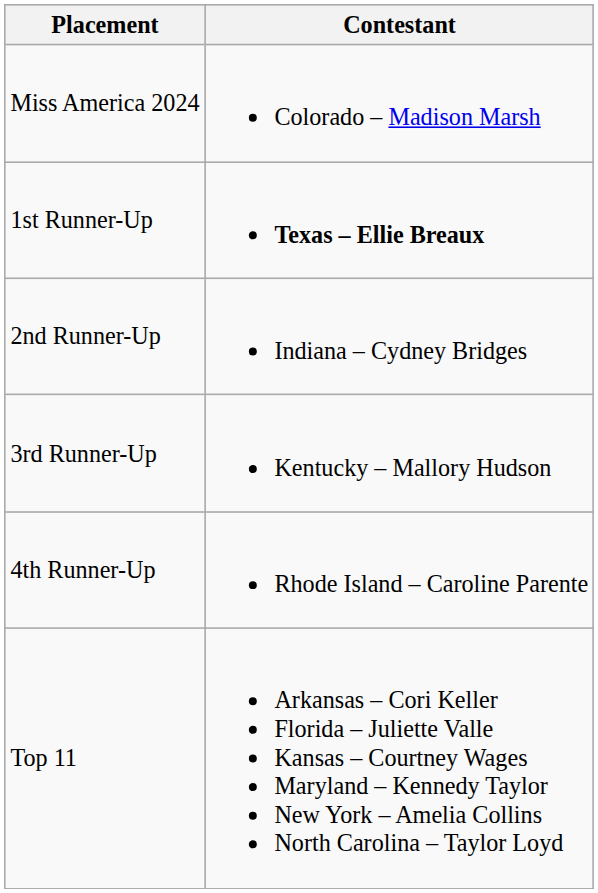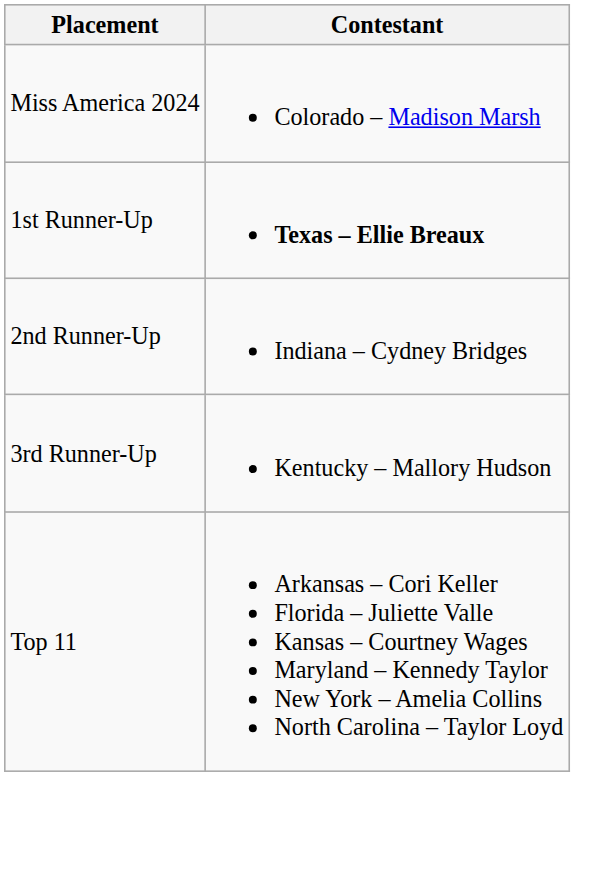 <table class="wikitable" style="font-size:95%;">
 <tr>
 <th>Placement</th>
 <th>Contestant</th>
 </tr>
 <tr>
 <td>Miss America 2024</td>
 <td><br><ul><li>Colorado – <a href='#'>Madison Marsh</a></li></ul></td>
 </tr>
 <tr>
 <td>1st Runner-Up</td>
 <td><strong><br><ul><li>Texas – Ellie Breaux</li></ul></strong></td>
 </tr>
 <tr>
 <td>2nd Runner-Up</td>
 <td><br><ul><li>Indiana – Cydney Bridges</li></ul></td>
 </tr>
 <tr>
 <td>3rd Runner-Up</td>
 <td><br><ul><li>Kentucky – Mallory Hudson</li></ul></td>
 </tr>
 <tr>
-<td>4th Runner-Up</td>
-<td><br><ul><li>Rhode Island – Caroline Parente</li></ul></td>
-</tr>
-<tr>
 <td>Top 11</td>
 <td><br><ul><li>Arkansas – Cori Keller</li><li>Florida – Juliette Valle</li><li>Kansas – Courtney Wages</li><li>Maryland – Kennedy Taylor</li><li>New York – Amelia Collins</li><li>North Carolina – Taylor Loyd</li></ul></td>
 </tr>
 </table>
